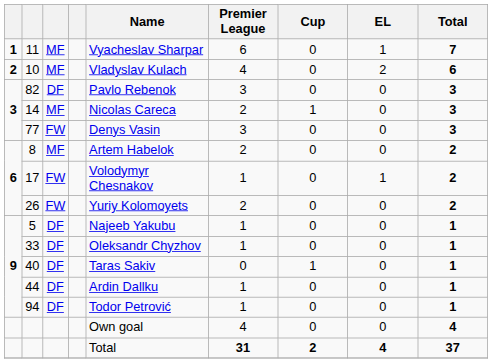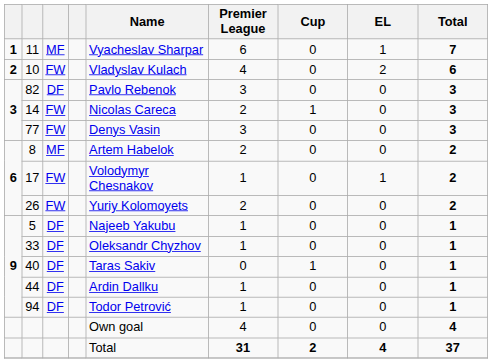 <table class="wikitable" style="text-align:center">
 <tr>
 <th width=15></th>
 <th width=15></th>
 <th width=15></th>
 <th width=15></th>
 <th width=145>Name</th>
 <th width=80>Premier League</th>
 <th width=80>Cup</th>
 <th width=80>EL</th>
 <th width=80>Total</th>
 </tr>
 <tr>
 <td><strong>1</strong></td>
 <td>11</td>
 <td><a href='#'>MF</a></td>
 <td></td>
 <td align=left><a href='#'>Vyacheslav Sharpar</a></td>
 <td>6</td>
 <td>0</td>
 <td>1</td>
 <td><strong>7</strong></td>
 </tr>
 <tr>
 <td><strong>2</strong></td>
 <td>10</td>
-<td><a href='#'>MF</a></td>
+<td><a href='#'>FW</a></td>
 <td></td>
 <td align=left><a href='#'>Vladyslav Kulach</a></td>
 <td>4</td>
 <td>0</td>
 <td>2</td>
 <td><strong>6</strong></td>
 </tr>
 <tr>
 <td rowspan=3><strong>3</strong></td>
 <td>82</td>
 <td><a href='#'>DF</a></td>
 <td></td>
 <td align=left><a href='#'>Pavlo Rebenok</a></td>
 <td>3</td>
 <td>0</td>
 <td>0</td>
 <td><strong>3</strong></td>
 </tr>
 <tr>
 <td>14</td>
-<td><a href='#'>MF</a></td>
+<td><a href='#'>FW</a></td>
 <td></td>
 <td align=left><a href='#'>Nicolas Careca</a></td>
 <td>2</td>
 <td>1</td>
 <td>0</td>
 <td><strong>3</strong></td>
 </tr>
 <tr>
 <td>77</td>
 <td><a href='#'>FW</a></td>
 <td></td>
 <td align=left><a href='#'>Denys Vasin</a></td>
 <td>3</td>
 <td>0</td>
 <td>0</td>
 <td><strong>3</strong></td>
 </tr>
 <tr>
 <td rowspan=3><strong>6</strong></td>
 <td>8</td>
 <td><a href='#'>MF</a></td>
 <td></td>
 <td align=left><a href='#'>Artem Habelok</a></td>
 <td>2</td>
 <td>0</td>
 <td>0</td>
 <td><strong>2</strong></td>
 </tr>
 <tr>
 <td>17</td>
 <td><a href='#'>FW</a></td>
 <td></td>
 <td align=left><a href='#'>Volodymyr Chesnakov</a></td>
 <td>1</td>
 <td>0</td>
 <td>1</td>
 <td><strong>2</strong></td>
 </tr>
 <tr>
 <td>26</td>
 <td><a href='#'>FW</a></td>
 <td></td>
 <td align=left><a href='#'>Yuriy Kolomoyets</a></td>
 <td>2</td>
 <td>0</td>
 <td>0</td>
 <td><strong>2</strong></td>
 </tr>
 <tr>
 <td rowspan=5><strong>9</strong></td>
 <td>5</td>
 <td><a href='#'>DF</a></td>
 <td></td>
 <td align=left><a href='#'>Najeeb Yakubu</a></td>
 <td>1</td>
 <td>0</td>
 <td>0</td>
 <td><strong>1</strong></td>
 </tr>
 <tr>
 <td>33</td>
 <td><a href='#'>DF</a></td>
 <td></td>
 <td align=left><a href='#'>Oleksandr Chyzhov</a></td>
 <td>1</td>
 <td>0</td>
 <td>0</td>
 <td><strong>1</strong></td>
 </tr>
 <tr>
 <td>40</td>
 <td><a href='#'>DF</a></td>
 <td></td>
 <td align=left><a href='#'>Taras Sakiv</a></td>
 <td>0</td>
 <td>1</td>
 <td>0</td>
 <td><strong>1</strong></td>
 </tr>
 <tr>
 <td>44</td>
 <td><a href='#'>DF</a></td>
 <td></td>
 <td align=left><a href='#'>Ardin Dallku</a></td>
 <td>1</td>
 <td>0</td>
 <td>0</td>
 <td><strong>1</strong></td>
 </tr>
 <tr>
 <td>94</td>
 <td><a href='#'>DF</a></td>
 <td></td>
 <td align=left><a href='#'>Todor Petrović</a></td>
 <td>1</td>
 <td>0</td>
 <td>0</td>
 <td><strong>1</strong></td>
 </tr>
 <tr>
 <td></td>
 <td></td>
 <td></td>
 <td></td>
 <td align=left>Own goal</td>
 <td>4</td>
 <td>0</td>
 <td>0</td>
 <td><strong>4</strong></td>
 </tr>
 <tr>
 <td></td>
 <td></td>
 <td></td>
 <td></td>
 <td align=left>Total</td>
 <td><strong>31</strong></td>
 <td><strong>2</strong></td>
 <td><strong>4</strong></td>
 <td><strong>37</strong></td>
 </tr>
 <tr>
 </tr>
 </table>
